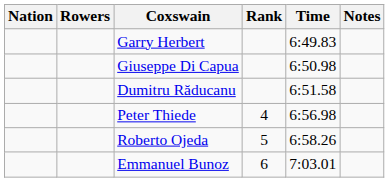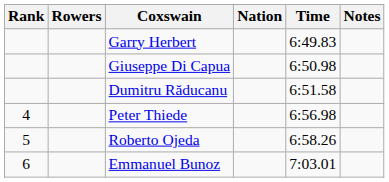 <table class="wikitable sortable" style="text-align:center">
 <tr>
-<th>Nation</th>
+<th>Rank</th>
 <th>Rowers</th>
 <th>Coxswain</th>
-<th>Rank</th>
+<th>Nation</th>
 <th>Time</th>
 <th>Notes</th>
 </tr>
 <tr>
-<td align=left></td>
+<td></td>
 <td align=left data-sort-value="Searle, Greg"></td>
 <td align=left data-sort-value="Herbert, Garry"><a href='#'>Garry Herbert</a></td>
-<td></td>
+<td align=left></td>
 <td>6:49.83</td>
 <td></td>
 </tr>
 <tr>
-<td align=left></td>
+<td></td>
 <td align=left data-sort-value="Abbagnale, Carmine"></td>
 <td align=left data-sort-value="Di Capua, Giuseppe"><a href='#'>Giuseppe Di Capua</a></td>
-<td></td>
+<td align=left></td>
 <td>6:50.98</td>
 <td></td>
 </tr>
 <tr>
-<td align=left></td>
+<td></td>
 <td align=left data-sort-value="Popescu, Dimitrie"></td>
 <td align=left data-sort-value="Răducanu, Dumitru"><a href='#'>Dumitru Răducanu</a></td>
-<td></td>
+<td align=left></td>
 <td>6:51.58</td>
 <td></td>
 </tr>
 <tr>
-<td align=left></td>
+<td>4</td>
 <td align=left data-sort-value="Peter, Michael"></td>
 <td align=left data-sort-value="Thiede, Peter"><a href='#'>Peter Thiede</a></td>
-<td>4</td>
+<td align=left></td>
 <td>6:56.98</td>
 <td></td>
 </tr>
 <tr>
-<td align=left></td>
+<td>5</td>
 <td align=left data-sort-value="Carbonell, Ismael"></td>
 <td align=left data-sort-value="Ojeda, Roberto"><a href='#'>Roberto Ojeda</a></td>
-<td>5</td>
+<td align=left></td>
 <td>6:58.26</td>
 <td></td>
 </tr>
 <tr>
-<td align=left></td>
+<td>6</td>
 <td align=left data-sort-value="Berthou, Patrick"></td>
 <td align=left data-sort-value="Bunoz, Emmanuel"><a href='#'>Emmanuel Bunoz</a></td>
-<td>6</td>
+<td align=left></td>
 <td>7:03.01</td>
 <td></td>
 </tr>
 </table>
